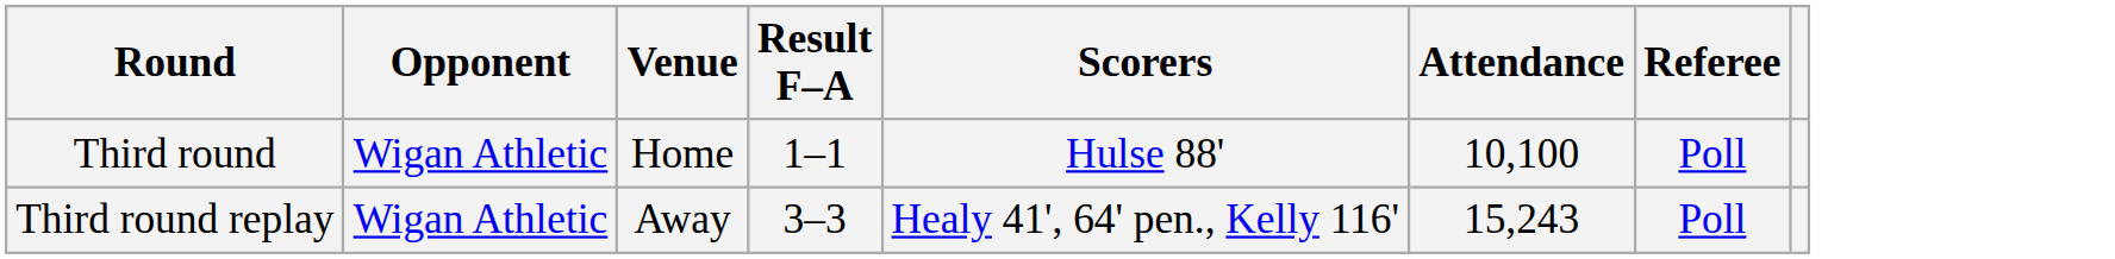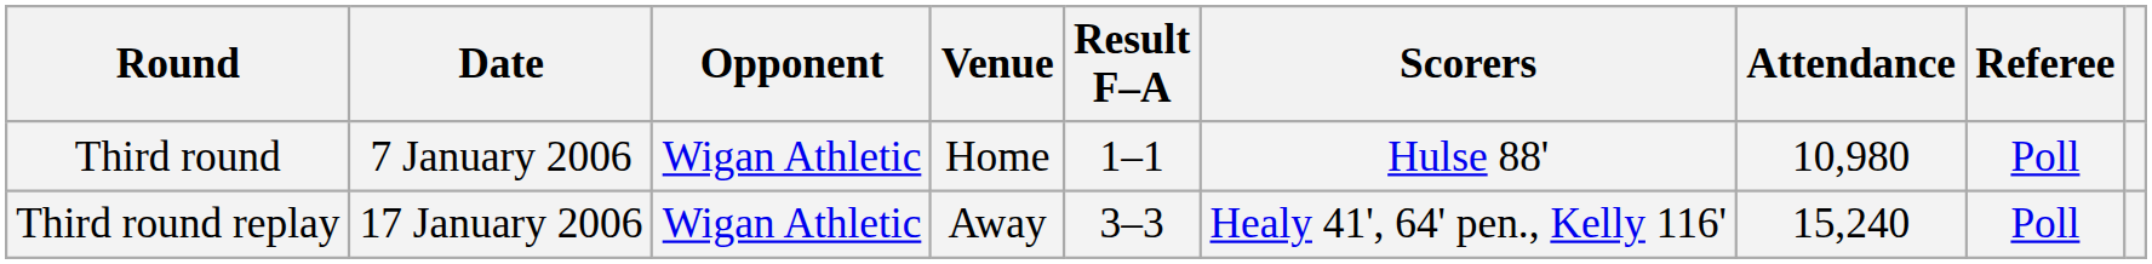 <table class="wikitable sortable" style="text-align:center">
 <tr>
 <th>Round</th>
+<th>Date</th>
 <th>Opponent</th>
 <th>Venue</th>
 <th>Result<br>F–A</th>
 <th class="unsortable">Scorers</th>
 <th>Attendance</th>
 <th class="unsortable">Referee</th>
 <th class="unsortable"></th>
 </tr>
 <tr style="background-color: #f3f3f3;">
 <td>Third round</td>
+<td>7 January 2006</td>
 <td><a href='#'>Wigan Athletic</a></td>
 <td>Home</td>
 <td>1–1</td>
 <td><a href='#'>Hulse</a> 88'</td>
-<td>10,100</td>
+<td>10,980</td>
 <td><a href='#'>Poll</a></td>
 <td></td>
 </tr>
 <tr style="background-color: #f3f3f3;">
 <td>Third round replay</td>
+<td>17 January 2006</td>
 <td><a href='#'>Wigan Athletic</a></td>
 <td>Away</td>
 <td>3–3 </td>
 <td><a href='#'>Healy</a> 41', 64' pen., <a href='#'>Kelly</a> 116'</td>
-<td>15,243</td>
+<td>15,240</td>
 <td><a href='#'>Poll</a></td>
 <td></td>
 </tr>
 </table>
